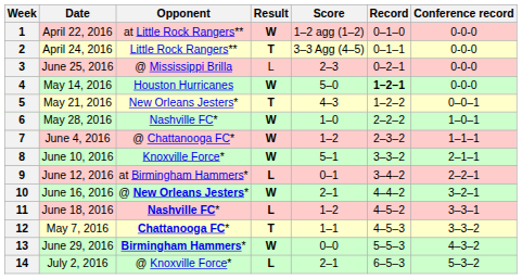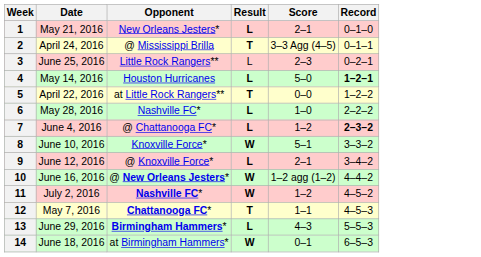 <table class="wikitable" style="text-align:center">
 <tr>
 <th>Week</th>
 <th>Date</th>
 <th>Opponent</th>
 <th>Result</th>
 <th>Score</th>
 <th>Record</th>
-<th>Conference record</th>
 </tr>
 <tr bgcolor="ffcccc">
 <th>1</th>
-<td>April 22, 2016</td>
-<td>at <a href='#'>Little Rock Rangers</a>**</td>
-<td><strong>W</strong></td>
-<td>1–2 agg (1–2)</td>
+<td>May 21, 2016</td>
+<td><a href='#'>New Orleans Jesters</a>*</td>
+<td><strong>L</strong></td>
+<td>2–1</td>
 <td>0–1–0</td>
-<td>0-0-0</td>
 </tr>
 <tr bgcolor="ffffcc">
 <th>2</th>
 <td>April 24, 2016</td>
-<td><a href='#'>Little Rock Rangers</a>**</td>
+<td>@ <a href='#'>Mississippi Brilla</a></td>
 <td><strong>T</strong></td>
 <td>3–3 Agg (4–5)</td>
 <td>0–1–1</td>
-<td>0-0-0</td>
 </tr>
 <tr bgcolor="ffcccc">
 <th>3</th>
 <td>June 25, 2016</td>
-<td>@ <a href='#'>Mississippi Brilla</a></td>
+<td><a href='#'>Little Rock Rangers</a>**</td>
 <td>L</td>
 <td>2–3</td>
 <td>0–2–1</td>
-<td>0-0-0</td>
 </tr>
 <tr bgcolor="ccffcc">
 <th>4</th>
 <td>May 14, 2016</td>
 <td><a href='#'>Houston Hurricanes</a></td>
-<td><strong>W</strong></td>
+<td><strong>L</strong></td>
 <td>5–0</td>
 <td><strong>1–2–1</strong></td>
-<td>0-0-0</td>
 </tr>
 <tr bgcolor="ffffcc">
 <th>5</th>
-<td>May 21, 2016</td>
-<td><a href='#'>New Orleans Jesters</a>*</td>
+<td>April 22, 2016</td>
+<td>at <a href='#'>Little Rock Rangers</a>**</td>
 <td><strong>T</strong></td>
-<td>4–3</td>
+<td>0–0</td>
 <td>1–2–2</td>
-<td>0–0–1</td>
 </tr>
 <tr bgcolor="ccffcc">
 <th>6</th>
 <td>May 28, 2016</td>
 <td><a href='#'>Nashville FC</a>*</td>
-<td><strong>W</strong></td>
+<td><strong>L</strong></td>
 <td>1–0</td>
 <td>2–2–2</td>
-<td>1–0–1</td>
 </tr>
 <tr bgcolor="ffcccc">
 <th>7</th>
 <td>June 4, 2016</td>
 <td>@ <a href='#'>Chattanooga FC</a>*</td>
-<td><strong>W</strong></td>
+<td><strong>L</strong></td>
 <td>1–2</td>
-<td>2–3–2</td>
-<td>1–1–1</td>
+<td><strong>2–3–2</strong></td>
 </tr>
 <tr bgcolor="ccffcc">
 <th>8</th>
 <td>June 10, 2016</td>
 <td><a href='#'>Knoxville Force</a>*</td>
 <td><strong>W</strong></td>
 <td>5–1</td>
 <td>3–3–2</td>
-<td>2–1–1</td>
 </tr>
 <tr bgcolor="ffcccc">
 <th>9</th>
 <td>June 12, 2016</td>
-<td>at <a href='#'>Birmingham Hammers</a>*</td>
+<td>@ <a href='#'>Knoxville Force</a>*</td>
 <td><strong>L</strong></td>
-<td>0–1</td>
+<td>2–1</td>
 <td>3–4–2</td>
-<td>2–2–1</td>
 </tr>
 <tr bgcolor="ccffcc">
 <th>10</th>
 <td>June 16, 2016</td>
 <td>@ <strong><a href='#'>New Orleans Jesters</a></strong>*</td>
 <td><strong>W</strong></td>
-<td>2–1</td>
+<td>1–2 agg (1–2)</td>
 <td>4–4–2</td>
-<td>3–2–1</td>
 </tr>
 <tr bgcolor="ffcccc">
 <th>11</th>
-<td>June 18, 2016</td>
+<td>July 2, 2016</td>
 <td><strong><a href='#'>Nashville FC</a></strong>*</td>
-<td><strong>L</strong></td>
+<td><strong>W</strong></td>
 <td>1–2</td>
 <td>4–5–2</td>
-<td>3–3–1</td>
 </tr>
 <tr bgcolor="ffffcc">
 <th>12</th>
 <td>May 7, 2016</td>
 <td><strong><a href='#'>Chattanooga FC</a></strong>*</td>
 <td><strong>T</strong></td>
 <td>1–1</td>
 <td>4–5–3</td>
-<td>3–3–2</td>
 </tr>
 <tr bgcolor="ccffcc">
 <th>13</th>
 <td>June 29, 2016</td>
 <td><strong><a href='#'>Birmingham Hammers</a></strong>*</td>
-<td><strong>W</strong></td>
-<td>0–0</td>
+<td><strong>L</strong></td>
+<td>4–3</td>
 <td>5–5–3</td>
-<td>4–3–2</td>
 </tr>
 <tr bgcolor="ccffcc">
 <th>14</th>
-<td>July 2, 2016</td>
-<td>@ <a href='#'>Knoxville Force</a>*</td>
-<td><strong>L</strong></td>
-<td>2–1</td>
+<td>June 18, 2016</td>
+<td>at <a href='#'>Birmingham Hammers</a>*</td>
+<td><strong>W</strong></td>
+<td>0–1</td>
 <td>6–5–3</td>
-<td>5–3–2</td>
 </tr>
 </table>
